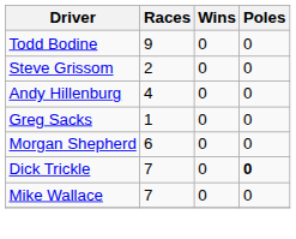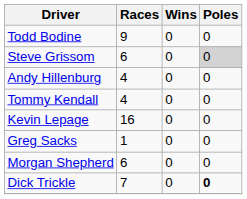 <table class="wikitable sortable">
 <tr>
 <th>Driver</th>
 <th>Races</th>
 <th>Wins</th>
 <th>Poles</th>
 </tr>
 <tr>
 <td><a href='#'>Todd Bodine</a></td>
 <td>9</td>
 <td>0</td>
 <td>0</td>
 </tr>
 <tr>
 <td><a href='#'>Steve Grissom</a></td>
-<td>2</td>
+<td>6</td>
+<td>0</td>
+<td style="background: lightgrey;">0</td>
+</tr>
+<tr>
+<td><a href='#'>Andy Hillenburg</a></td>
+<td>4</td>
 <td>0</td>
 <td>0</td>
 </tr>
 <tr>
-<td><a href='#'>Andy Hillenburg</a></td>
+<td><a href='#'>Tommy Kendall</a></td>
 <td>4</td>
+<td>0</td>
+<td>0</td>
+</tr>
+<tr>
+<td><a href='#'>Kevin Lepage</a></td>
+<td>16</td>
 <td>0</td>
 <td>0</td>
 </tr>
 <tr>
 <td><a href='#'>Greg Sacks</a></td>
 <td>1</td>
 <td>0</td>
 <td>0</td>
 </tr>
 <tr>
 <td><a href='#'>Morgan Shepherd</a></td>
 <td>6</td>
 <td>0</td>
 <td>0</td>
 </tr>
 <tr>
 <td><a href='#'>Dick Trickle</a></td>
 <td>7</td>
 <td>0</td>
 <td><strong>0</strong></td>
 </tr>
 <tr>
-<td><a href='#'>Mike Wallace</a></td>
-<td>7</td>
-<td>0</td>
-<td>0</td>
-</tr>
-<tr>
 </tr>
 </table>
